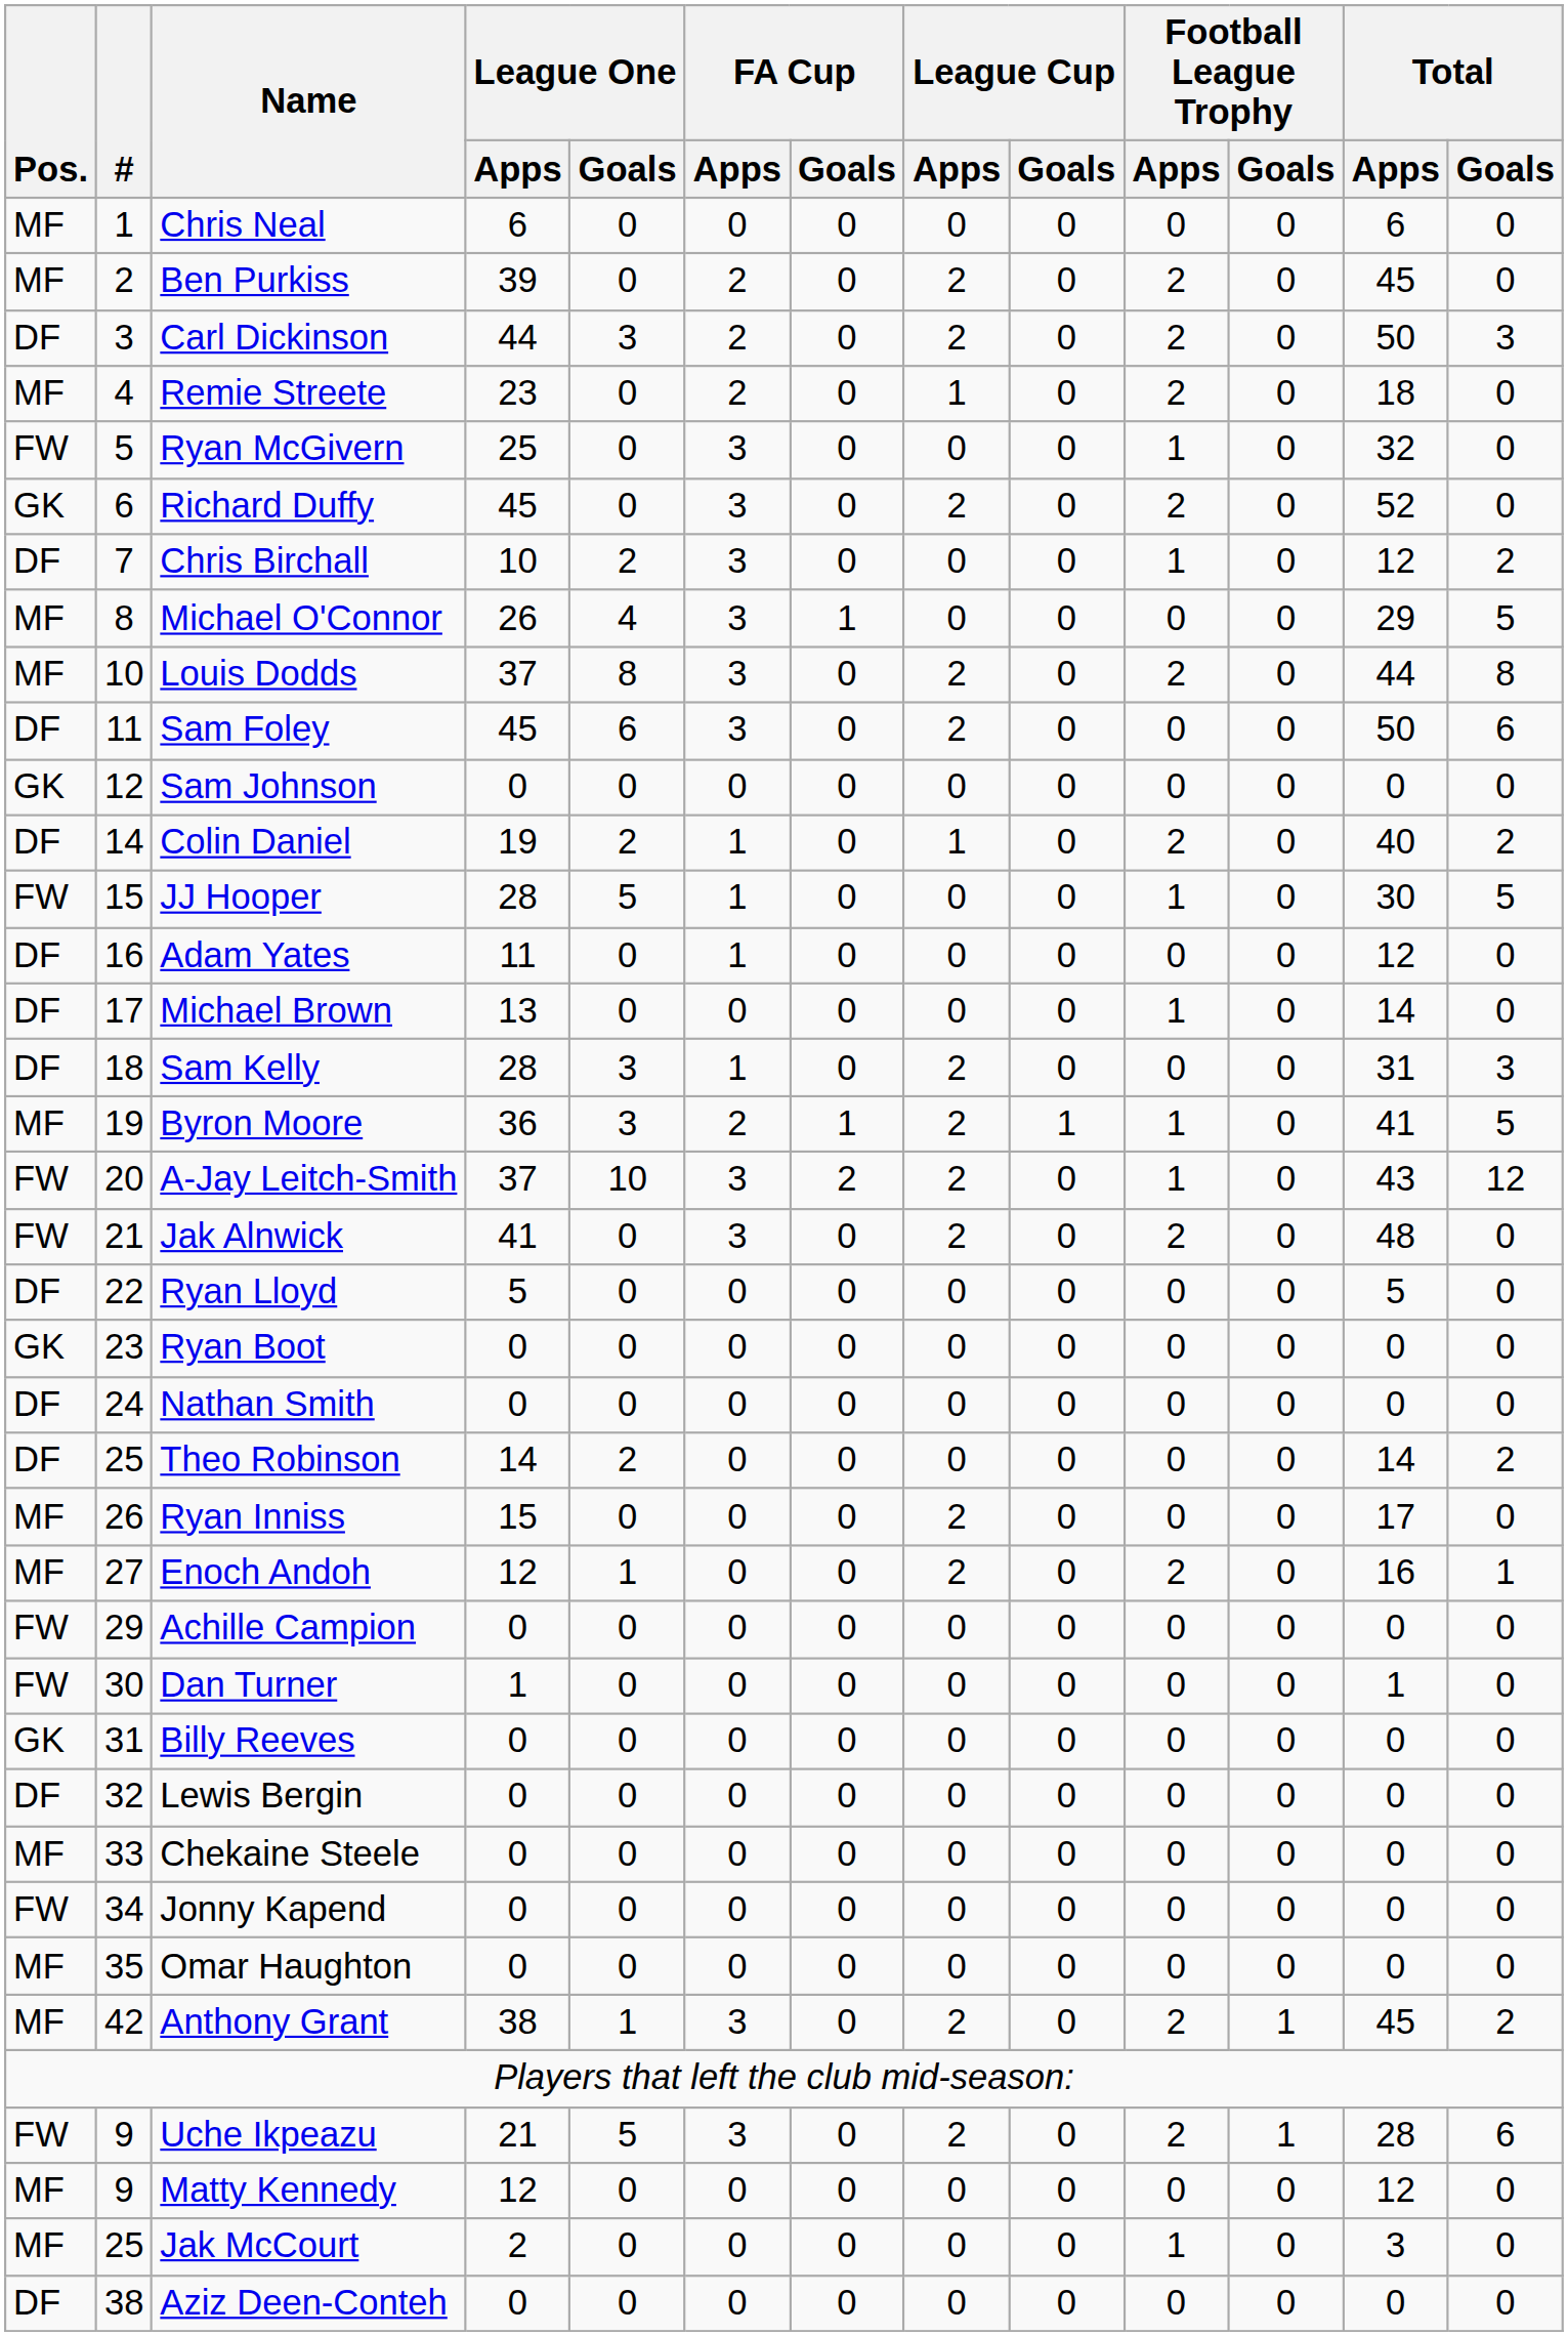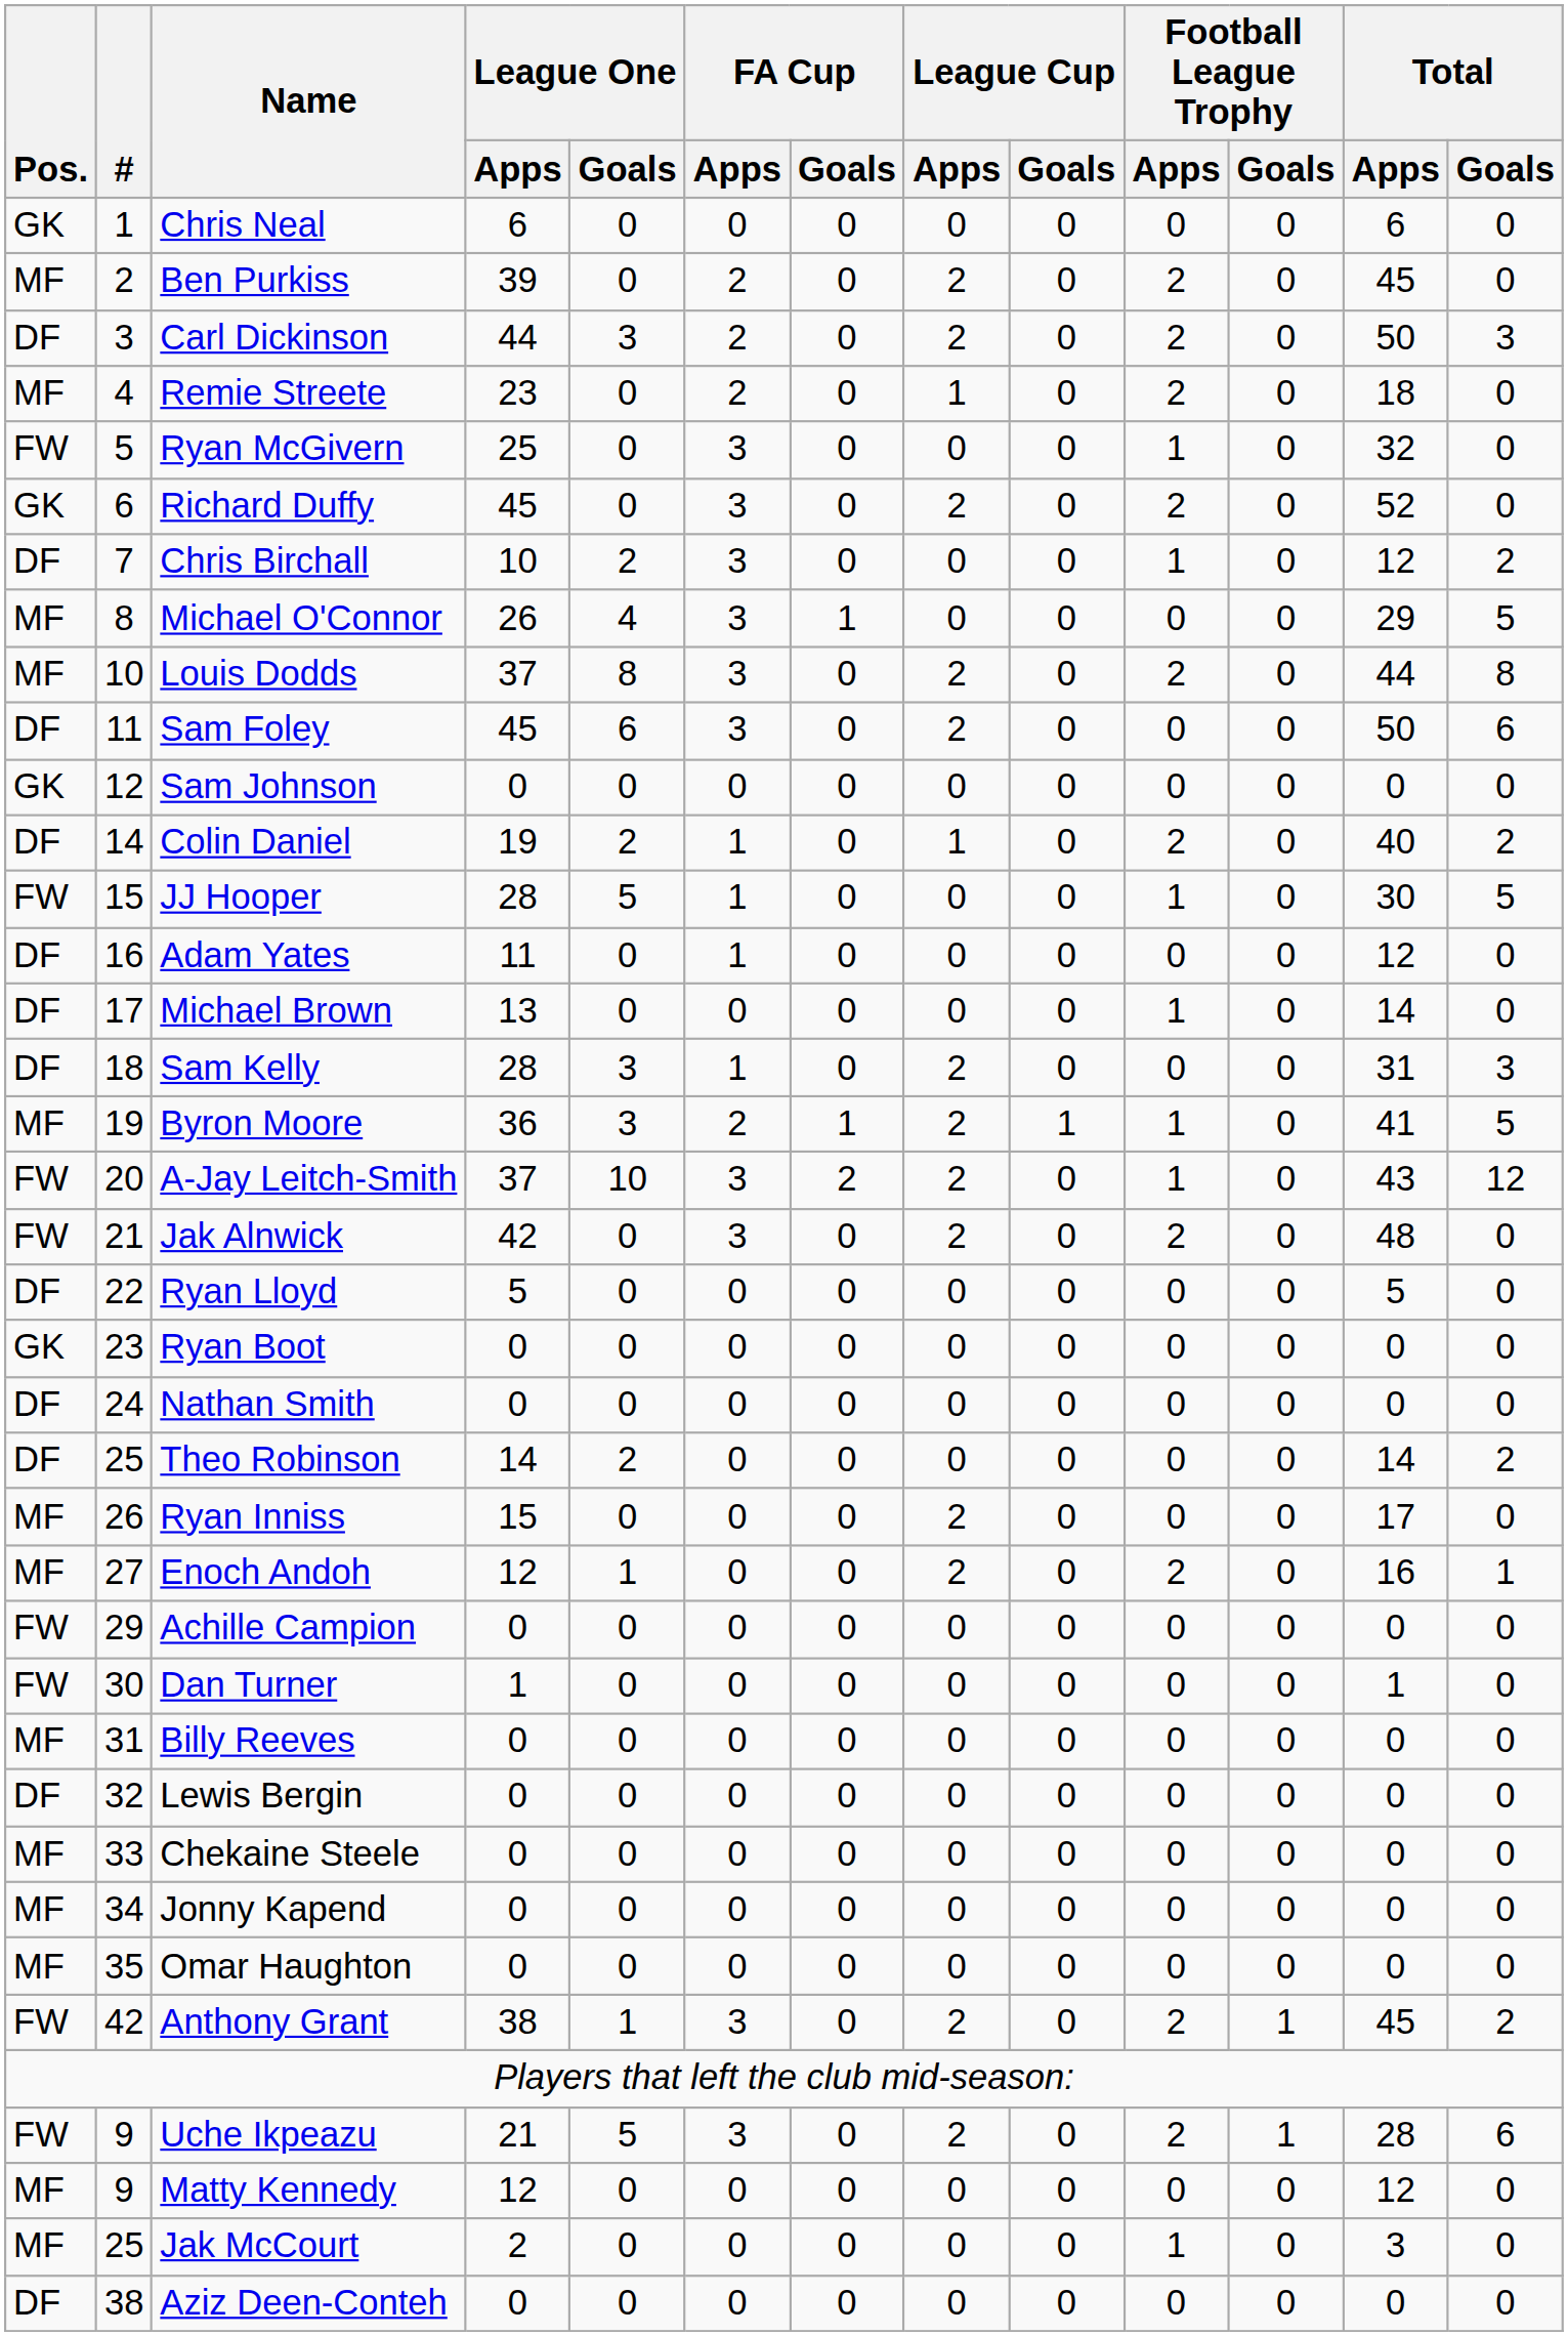 <table class="wikitable" style="text-align:center">
 <tr>
 <th rowspan="2" valign="bottom">Pos.</th>
 <th rowspan="2" valign="bottom">#</th>
 <th rowspan="2">Name</th>
 <th colspan="2" width="85">League One</th>
 <th colspan="2" width="85">FA Cup</th>
 <th colspan="2" width="85">League Cup</th>
 <th colspan="2" width="85">Football League Trophy</th>
 <th colspan="2" width="85">Total</th>
 </tr>
 <tr>
 <th>Apps</th>
 <th>Goals</th>
 <th>Apps</th>
 <th>Goals</th>
 <th>Apps</th>
 <th>Goals</th>
 <th>Apps</th>
 <th>Goals</th>
 <th>Apps</th>
 <th>Goals</th>
 </tr>
 <tr>
-<td align="left">MF</td>
+<td align="left">GK</td>
 <td>1</td>
 <td align="left"> <a href='#'>Chris Neal</a></td>
 <td>6</td>
 <td>0</td>
 <td>0</td>
 <td>0</td>
 <td>0</td>
 <td>0</td>
 <td>0</td>
 <td>0</td>
 <td>6</td>
 <td>0</td>
 </tr>
 <tr>
 <td align="left">MF</td>
 <td>2</td>
 <td align="left"> <a href='#'>Ben Purkiss</a></td>
 <td>39</td>
 <td>0</td>
 <td>2</td>
 <td>0</td>
 <td>2</td>
 <td>0</td>
 <td>2</td>
 <td>0</td>
 <td>45</td>
 <td>0</td>
 </tr>
 <tr>
 <td align="left">DF</td>
 <td>3</td>
 <td align="left"> <a href='#'>Carl Dickinson</a></td>
 <td>44</td>
 <td>3</td>
 <td>2</td>
 <td>0</td>
 <td>2</td>
 <td>0</td>
 <td>2</td>
 <td>0</td>
 <td>50</td>
 <td>3</td>
 </tr>
 <tr>
 <td align="left">MF</td>
 <td>4</td>
 <td align="left"> <a href='#'>Remie Streete</a></td>
 <td>23</td>
 <td>0</td>
 <td>2</td>
 <td>0</td>
 <td>1</td>
 <td>0</td>
 <td>2</td>
 <td>0</td>
 <td>18</td>
 <td>0</td>
 </tr>
 <tr>
 <td align="left">FW</td>
 <td>5</td>
 <td align="left"> <a href='#'>Ryan McGivern</a></td>
 <td>25</td>
 <td>0</td>
 <td>3</td>
 <td>0</td>
 <td>0</td>
 <td>0</td>
 <td>1</td>
 <td>0</td>
 <td>32</td>
 <td>0</td>
 </tr>
 <tr>
 <td align="left">GK</td>
 <td>6</td>
 <td align="left"> <a href='#'>Richard Duffy</a></td>
 <td>45</td>
 <td>0</td>
 <td>3</td>
 <td>0</td>
 <td>2</td>
 <td>0</td>
 <td>2</td>
 <td>0</td>
 <td>52</td>
 <td>0</td>
 </tr>
 <tr>
 <td align="left">DF</td>
 <td>7</td>
 <td align="left"> <a href='#'>Chris Birchall</a></td>
 <td>10</td>
 <td>2</td>
 <td>3</td>
 <td>0</td>
 <td>0</td>
 <td>0</td>
 <td>1</td>
 <td>0</td>
 <td>12</td>
 <td>2</td>
 </tr>
 <tr>
 <td align="left">MF</td>
 <td>8</td>
 <td align="left"> <a href='#'>Michael O'Connor</a></td>
 <td>26</td>
 <td>4</td>
 <td>3</td>
 <td>1</td>
 <td>0</td>
 <td>0</td>
 <td>0</td>
 <td>0</td>
 <td>29</td>
 <td>5</td>
 </tr>
 <tr>
 <td align="left">MF</td>
 <td>10</td>
 <td align="left"> <a href='#'>Louis Dodds</a></td>
 <td>37</td>
 <td>8</td>
 <td>3</td>
 <td>0</td>
 <td>2</td>
 <td>0</td>
 <td>2</td>
 <td>0</td>
 <td>44</td>
 <td>8</td>
 </tr>
 <tr>
 <td align="left">DF</td>
 <td>11</td>
 <td align="left"> <a href='#'>Sam Foley</a></td>
 <td>45</td>
 <td>6</td>
 <td>3</td>
 <td>0</td>
 <td>2</td>
 <td>0</td>
 <td>0</td>
 <td>0</td>
 <td>50</td>
 <td>6</td>
 </tr>
 <tr>
 <td align="left">GK</td>
 <td>12</td>
 <td align="left"> <a href='#'>Sam Johnson</a></td>
 <td>0</td>
 <td>0</td>
 <td>0</td>
 <td>0</td>
 <td>0</td>
 <td>0</td>
 <td>0</td>
 <td>0</td>
 <td>0</td>
 <td>0</td>
 </tr>
 <tr>
 <td align="left">DF</td>
 <td>14</td>
 <td align="left"> <a href='#'>Colin Daniel</a></td>
 <td>19</td>
 <td>2</td>
 <td>1</td>
 <td>0</td>
 <td>1</td>
 <td>0</td>
 <td>2</td>
 <td>0</td>
 <td>40</td>
 <td>2</td>
 </tr>
 <tr>
 <td align="left">FW</td>
 <td>15</td>
 <td align="left"> <a href='#'>JJ Hooper</a></td>
 <td>28</td>
 <td>5</td>
 <td>1</td>
 <td>0</td>
 <td>0</td>
 <td>0</td>
 <td>1</td>
 <td>0</td>
 <td>30</td>
 <td>5</td>
 </tr>
 <tr>
 <td align="left">DF</td>
 <td>16</td>
 <td align="left"> <a href='#'>Adam Yates</a></td>
 <td>11</td>
 <td>0</td>
 <td>1</td>
 <td>0</td>
 <td>0</td>
 <td>0</td>
 <td>0</td>
 <td>0</td>
 <td>12</td>
 <td>0</td>
 </tr>
 <tr>
 <td align="left">DF</td>
 <td>17</td>
 <td align="left"> <a href='#'>Michael Brown</a></td>
 <td>13</td>
 <td>0</td>
 <td>0</td>
 <td>0</td>
 <td>0</td>
 <td>0</td>
 <td>1</td>
 <td>0</td>
 <td>14</td>
 <td>0</td>
 </tr>
 <tr>
 <td align="left">DF</td>
 <td>18</td>
 <td align="left"> <a href='#'>Sam Kelly</a></td>
 <td>28</td>
 <td>3</td>
 <td>1</td>
 <td>0</td>
 <td>2</td>
 <td>0</td>
 <td>0</td>
 <td>0</td>
 <td>31</td>
 <td>3</td>
 </tr>
 <tr>
 <td align="left">MF</td>
 <td>19</td>
 <td align="left"> <a href='#'>Byron Moore</a></td>
 <td>36</td>
 <td>3</td>
 <td>2</td>
 <td>1</td>
 <td>2</td>
 <td>1</td>
 <td>1</td>
 <td>0</td>
 <td>41</td>
 <td>5</td>
 </tr>
 <tr>
 <td align="left">FW</td>
 <td>20</td>
 <td align="left"> <a href='#'>A-Jay Leitch-Smith</a></td>
 <td>37</td>
 <td>10</td>
 <td>3</td>
 <td>2</td>
 <td>2</td>
 <td>0</td>
 <td>1</td>
 <td>0</td>
 <td>43</td>
 <td>12</td>
 </tr>
 <tr>
 <td align="left">FW</td>
 <td>21</td>
 <td align="left"> <a href='#'>Jak Alnwick</a></td>
-<td>41</td>
+<td>42</td>
 <td>0</td>
 <td>3</td>
 <td>0</td>
 <td>2</td>
 <td>0</td>
 <td>2</td>
 <td>0</td>
 <td>48</td>
 <td>0</td>
 </tr>
 <tr>
 <td align="left">DF</td>
 <td>22</td>
 <td align="left"> <a href='#'>Ryan Lloyd</a></td>
 <td>5</td>
 <td>0</td>
 <td>0</td>
 <td>0</td>
 <td>0</td>
 <td>0</td>
 <td>0</td>
 <td>0</td>
 <td>5</td>
 <td>0</td>
 </tr>
 <tr>
 <td align="left">GK</td>
 <td>23</td>
 <td align="left"> <a href='#'>Ryan Boot</a></td>
 <td>0</td>
 <td>0</td>
 <td>0</td>
 <td>0</td>
 <td>0</td>
 <td>0</td>
 <td>0</td>
 <td>0</td>
 <td>0</td>
 <td>0</td>
 </tr>
 <tr>
 <td align="left">DF</td>
 <td>24</td>
 <td align="left"> <a href='#'>Nathan Smith</a></td>
 <td>0</td>
 <td>0</td>
 <td>0</td>
 <td>0</td>
 <td>0</td>
 <td>0</td>
 <td>0</td>
 <td>0</td>
 <td>0</td>
 <td>0</td>
 </tr>
 <tr>
 <td align="left">DF</td>
 <td>25</td>
 <td align="left"> <a href='#'>Theo Robinson</a></td>
 <td>14</td>
 <td>2</td>
 <td>0</td>
 <td>0</td>
 <td>0</td>
 <td>0</td>
 <td>0</td>
 <td>0</td>
 <td>14</td>
 <td>2</td>
 </tr>
 <tr>
 <td align="left">MF</td>
 <td>26</td>
 <td align="left"> <a href='#'>Ryan Inniss</a></td>
 <td>15</td>
 <td>0</td>
 <td>0</td>
 <td>0</td>
 <td>2</td>
 <td>0</td>
 <td>0</td>
 <td>0</td>
 <td>17</td>
 <td>0</td>
 </tr>
 <tr>
 <td align="left">MF</td>
 <td>27</td>
 <td align="left"> <a href='#'>Enoch Andoh</a></td>
 <td>12</td>
 <td>1</td>
 <td>0</td>
 <td>0</td>
 <td>2</td>
 <td>0</td>
 <td>2</td>
 <td>0</td>
 <td>16</td>
 <td>1</td>
 </tr>
 <tr>
 <td align="left">FW</td>
 <td>29</td>
 <td align="left"> <a href='#'>Achille Campion</a></td>
 <td>0</td>
 <td>0</td>
 <td>0</td>
 <td>0</td>
 <td>0</td>
 <td>0</td>
 <td>0</td>
 <td>0</td>
 <td>0</td>
 <td>0</td>
 </tr>
 <tr>
 <td align="left">FW</td>
 <td>30</td>
 <td align="left"> <a href='#'>Dan Turner</a></td>
 <td>1</td>
 <td>0</td>
 <td>0</td>
 <td>0</td>
 <td>0</td>
 <td>0</td>
 <td>0</td>
 <td>0</td>
 <td>1</td>
 <td>0</td>
 </tr>
 <tr>
-<td align="left">GK</td>
+<td align="left">MF</td>
 <td>31</td>
 <td align="left"> <a href='#'>Billy Reeves</a></td>
 <td>0</td>
 <td>0</td>
 <td>0</td>
 <td>0</td>
 <td>0</td>
 <td>0</td>
 <td>0</td>
 <td>0</td>
 <td>0</td>
 <td>0</td>
 </tr>
 <tr>
 <td align="left">DF</td>
 <td>32</td>
 <td align="left"> Lewis Bergin</td>
 <td>0</td>
 <td>0</td>
 <td>0</td>
 <td>0</td>
 <td>0</td>
 <td>0</td>
 <td>0</td>
 <td>0</td>
 <td>0</td>
 <td>0</td>
 </tr>
 <tr>
 <td align="left">MF</td>
 <td>33</td>
 <td align="left"> Chekaine Steele</td>
 <td>0</td>
 <td>0</td>
 <td>0</td>
 <td>0</td>
 <td>0</td>
 <td>0</td>
 <td>0</td>
 <td>0</td>
 <td>0</td>
 <td>0</td>
 </tr>
 <tr>
-<td align="left">FW</td>
+<td align="left">MF</td>
 <td>34</td>
 <td align="left"> Jonny Kapend</td>
 <td>0</td>
 <td>0</td>
 <td>0</td>
 <td>0</td>
 <td>0</td>
 <td>0</td>
 <td>0</td>
 <td>0</td>
 <td>0</td>
 <td>0</td>
 </tr>
 <tr>
 <td align="left">MF</td>
 <td>35</td>
 <td align="left"> Omar Haughton</td>
 <td>0</td>
 <td>0</td>
 <td>0</td>
 <td>0</td>
 <td>0</td>
 <td>0</td>
 <td>0</td>
 <td>0</td>
 <td>0</td>
 <td>0</td>
 </tr>
 <tr>
-<td align="left">MF</td>
+<td align="left">FW</td>
 <td>42</td>
 <td align="left"> <a href='#'>Anthony Grant</a></td>
 <td>38</td>
 <td>1</td>
 <td>3</td>
 <td>0</td>
 <td>2</td>
 <td>0</td>
 <td>2</td>
 <td>1</td>
 <td>45</td>
 <td>2</td>
 </tr>
 <tr>
 <td colspan="14"><em>Players that left the club mid-season:</em></td>
 </tr>
 <tr>
 <td align="left">FW</td>
 <td>9</td>
 <td align="left"> <a href='#'>Uche Ikpeazu</a></td>
 <td>21</td>
 <td>5</td>
 <td>3</td>
 <td>0</td>
 <td>2</td>
 <td>0</td>
 <td>2</td>
 <td>1</td>
 <td>28</td>
 <td>6</td>
 </tr>
 <tr>
 <td align="left">MF</td>
 <td>9</td>
 <td align="left"> <a href='#'>Matty Kennedy</a></td>
 <td>12</td>
 <td>0</td>
 <td>0</td>
 <td>0</td>
 <td>0</td>
 <td>0</td>
 <td>0</td>
 <td>0</td>
 <td>12</td>
 <td>0</td>
 </tr>
 <tr>
 <td align="left">MF</td>
 <td>25</td>
 <td align="left"> <a href='#'>Jak McCourt</a></td>
 <td>2</td>
 <td>0</td>
 <td>0</td>
 <td>0</td>
 <td>0</td>
 <td>0</td>
 <td>1</td>
 <td>0</td>
 <td>3</td>
 <td>0</td>
 </tr>
 <tr>
 <td align="left">DF</td>
 <td>38</td>
 <td align="left"> <a href='#'>Aziz Deen-Conteh</a></td>
 <td>0</td>
 <td>0</td>
 <td>0</td>
 <td>0</td>
 <td>0</td>
 <td>0</td>
 <td>0</td>
 <td>0</td>
 <td>0</td>
 <td>0</td>
 </tr>
 </table>
